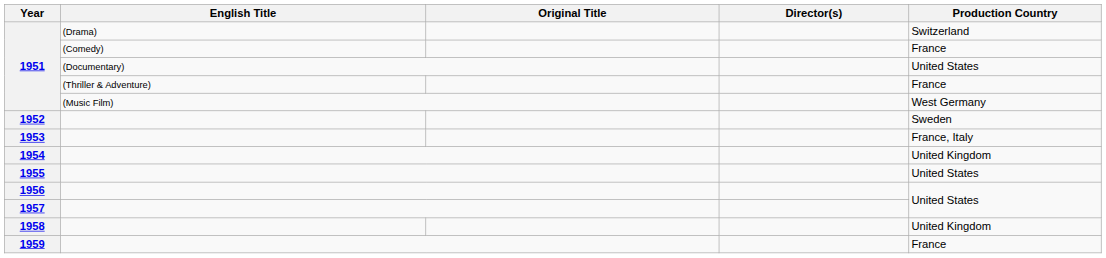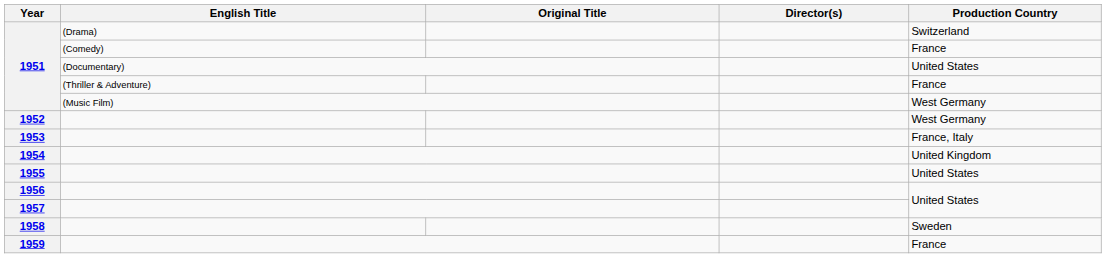 <table class="wikitable unsortable">
 <tr>
 <th scope="col" style="width:1%;">Year</th>
 <th scope="col" style="width:10%;">English Title</th>
 <th scope="col" style="width:8%;">Original Title</th>
 <th scope="col" style="width:5%;">Director(s)</th>
 <th scope="col" style="width:5%;">Production Country</th>
 </tr>
 <tr>
 <th rowspan="5" style="text-align:center;"><a href='#'>1951</a></th>
 <td> <small>(Drama)</small></td>
 <td></td>
 <td></td>
 <td>Switzerland</td>
 </tr>
 <tr>
 <td> <small>(Comedy)</small></td>
 <td></td>
 <td></td>
 <td>France</td>
 </tr>
 <tr>
 <td colspan="2"> <small>(Documentary)</small></td>
 <td></td>
 <td>United States</td>
 </tr>
 <tr>
 <td> <small>(Thriller & Adventure)</small></td>
 <td></td>
 <td></td>
 <td>France</td>
 </tr>
 <tr>
 <td colspan="2"> <small>(Music Film)</small></td>
 <td></td>
 <td>West Germany</td>
 </tr>
 <tr>
 <th style="text-align:center;"><a href='#'>1952</a></th>
 <td></td>
 <td></td>
 <td></td>
-<td>Sweden</td>
+<td>West Germany</td>
 </tr>
 <tr>
 <th style="text-align:center;"><a href='#'>1953</a></th>
 <td></td>
 <td></td>
 <td></td>
 <td>France, Italy</td>
 </tr>
 <tr>
 <th style="text-align:center;"><a href='#'>1954</a></th>
 <td colspan="2"></td>
 <td></td>
 <td>United Kingdom</td>
 </tr>
 <tr>
 <th style="text-align:center;"><a href='#'>1955</a></th>
 <td colspan="2"></td>
 <td></td>
 <td>United States</td>
 </tr>
 <tr>
 <th style="text-align:center;"><a href='#'>1956</a></th>
 <td colspan="2"></td>
 <td></td>
 <td rowspan="2">United States</td>
 </tr>
 <tr>
 <th style="text-align:center;"><a href='#'>1957</a></th>
 <td colspan="2"></td>
 <td></td>
 </tr>
 <tr>
 <th style="text-align:center;"><a href='#'>1958</a></th>
 <td></td>
 <td></td>
 <td></td>
-<td>United Kingdom</td>
+<td>Sweden</td>
 </tr>
 <tr>
 <th style="text-align:center;"><a href='#'>1959</a></th>
 <td colspan="2"></td>
 <td></td>
 <td>France</td>
 </tr>
 </table>
